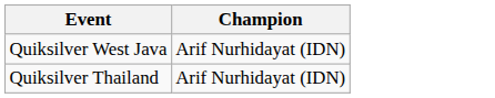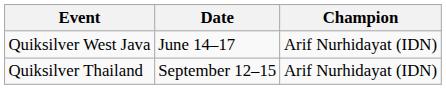 <table class="wikitable">
 <tr>
 <th>Event</th>
+<th>Date</th>
 <th>Champion</th>
 </tr>
 <tr>
 <td>Quiksilver West Java</td>
+<td>June 14–17</td>
 <td>Arif Nurhidayat (IDN)</td>
 </tr>
 <tr>
 <td>Quiksilver Thailand</td>
+<td>September 12–15</td>
 <td>Arif Nurhidayat (IDN)</td>
 </tr>
 </table>
